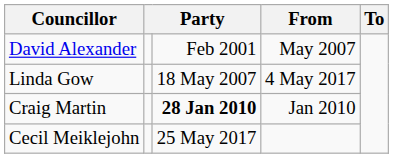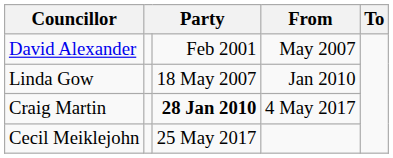 <table class=wikitable>
 <tr>
 <th>Councillor</th>
 <th colspan=2>Party</th>
 <th>From</th>
 <th>To</th>
 </tr>
 <tr>
 <td><a href='#'>David Alexander</a></td>
 <td></td>
 <td align=right>Feb 2001</td>
 <td align=right>May 2007</td>
 </tr>
 <tr>
 <td>Linda Gow</td>
 <td></td>
 <td align=right>18 May 2007</td>
-<td align=right>4 May 2017</td>
+<td align=right>Jan 2010</td>
 </tr>
 <tr>
 <td>Craig Martin</td>
 <td></td>
 <td align=right><strong>28 Jan 2010</strong></td>
-<td align=right>Jan 2010</td>
+<td align=right>4 May 2017</td>
 </tr>
 <tr>
 <td>Cecil Meiklejohn</td>
 <td></td>
 <td align=right>25 May 2017</td>
 <td align=right></td>
 </tr>
 </table>
